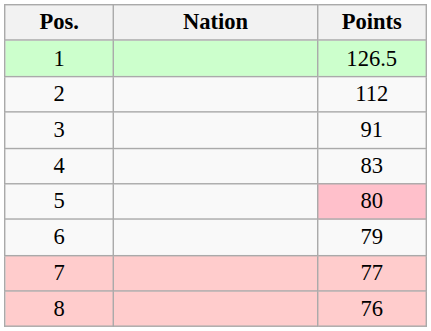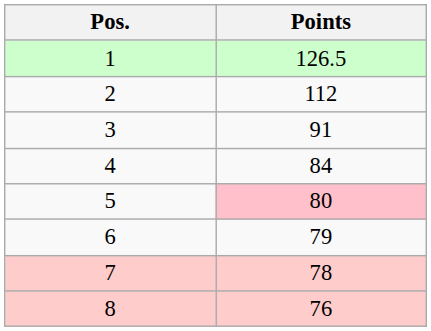 <table class="wikitable gauche" cellspacing="1" style="width:300px;">
 <tr style="background:#efefef; text-align:center;">
 <th style="width:70px;">Pos.</th>
-<th>Nation</th>
 <th style="width:70px;">Points</th>
 </tr>
 <tr style="vertical-align:top; text-align:center; background:#ccffcc;">
 <td>1</td>
-<td style="text-align:left;"></td>
 <td>126.5</td>
 </tr>
 <tr style="vertical-align:top; text-align:center;">
 <td>2</td>
-<td style="text-align:left;"></td>
 <td>112</td>
 </tr>
 <tr style="vertical-align:top; text-align:center;">
 <td>3</td>
-<td style="text-align:left;"></td>
 <td>91</td>
 </tr>
 <tr style="vertical-align:top; text-align:center;">
 <td>4</td>
-<td style="text-align:left;"></td>
-<td>83</td>
+<td>84</td>
 </tr>
 <tr style="vertical-align:top; text-align:center;">
 <td>5</td>
-<td style="text-align:left;"></td>
 <td style="background: pink;">80</td>
 </tr>
 <tr style="vertical-align:top; text-align:center;">
 <td>6</td>
-<td style="text-align:left;"></td>
 <td>79</td>
 </tr>
 <tr style="vertical-align:top; text-align:center; background:#ffcccc;">
 <td>7</td>
-<td style="text-align:left;"></td>
-<td>77</td>
+<td>78</td>
 </tr>
 <tr style="vertical-align:top; text-align:center; background:#ffcccc;">
 <td>8</td>
-<td style="text-align:left;"></td>
 <td>76</td>
 </tr>
 </table>
